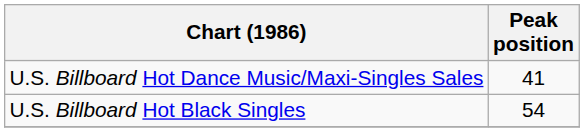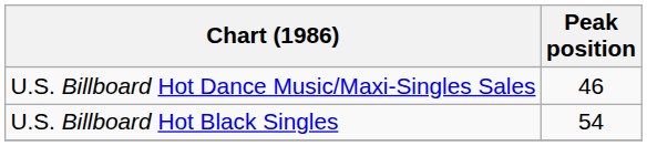 <table class="wikitable">
 <tr>
 <th>Chart (1986)</th>
 <th>Peak<br>position</th>
 </tr>
 <tr>
 <td>U.S. <em>Billboard</em> <a href='#'>Hot Dance Music/Maxi-Singles Sales</a></td>
-<td align="center">41</td>
+<td align="center">46</td>
 </tr>
 <tr>
 <td>U.S. <em>Billboard</em> <a href='#'>Hot Black Singles</a></td>
 <td align="center">54</td>
 </tr>
 <tr>
 </tr>
 </table>
